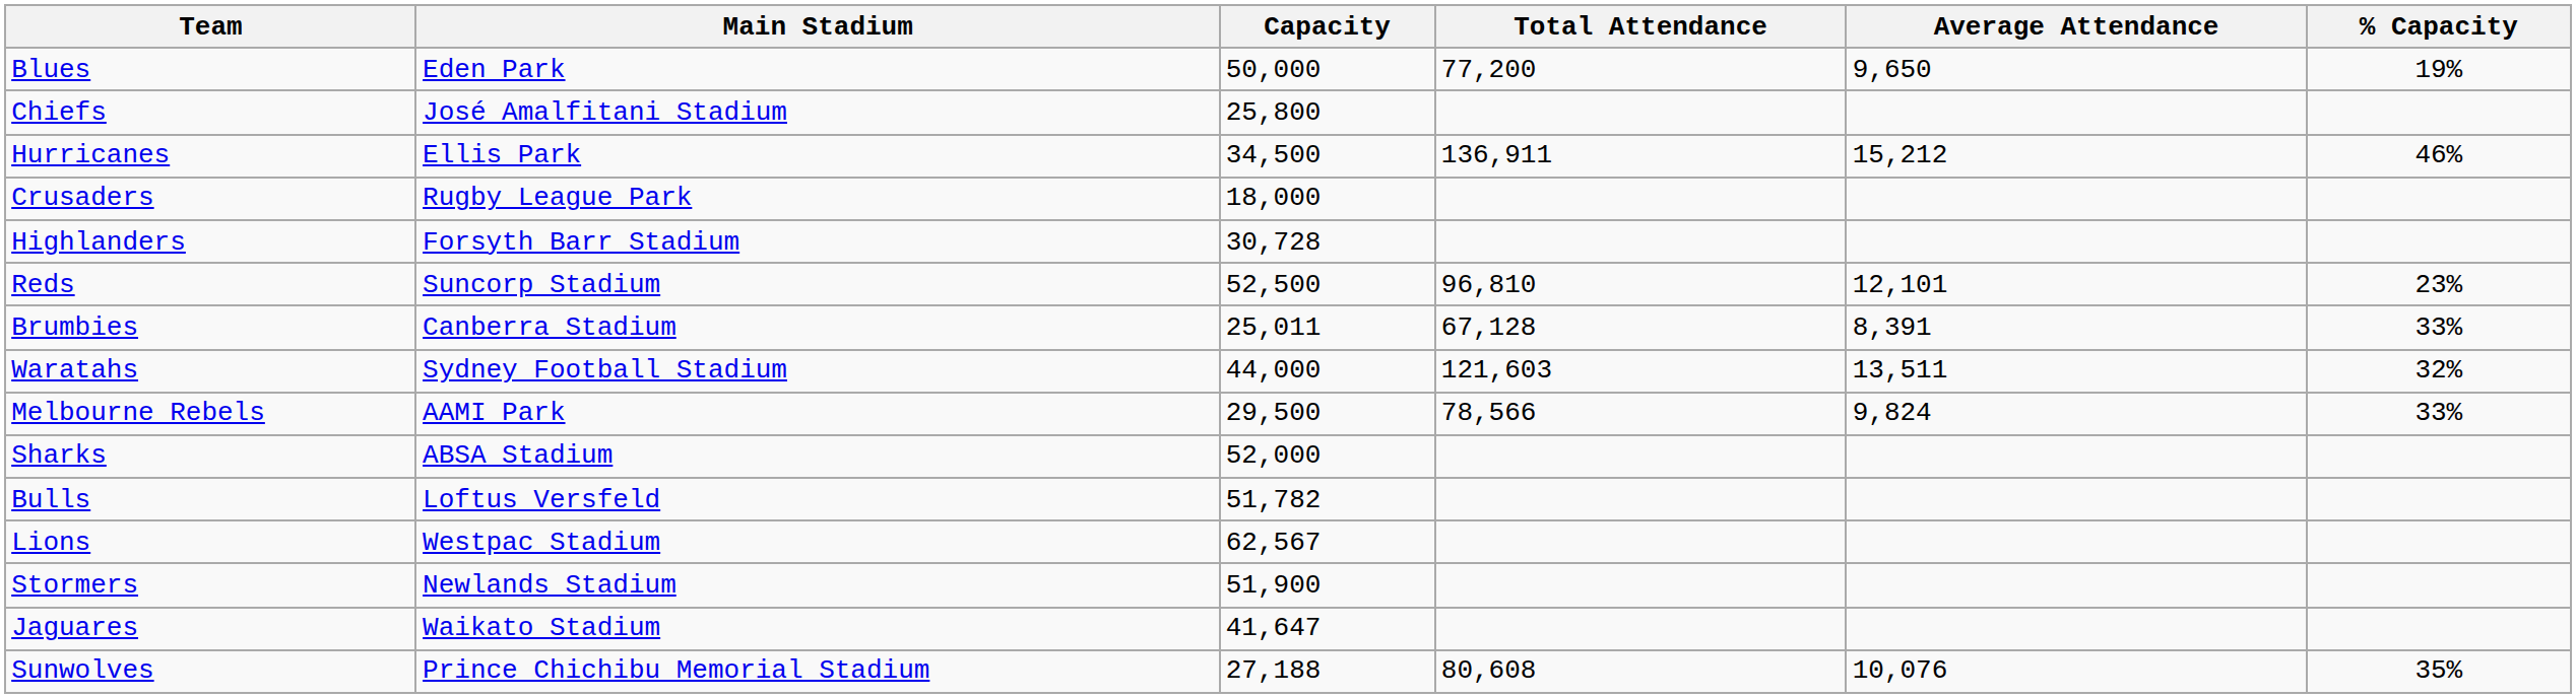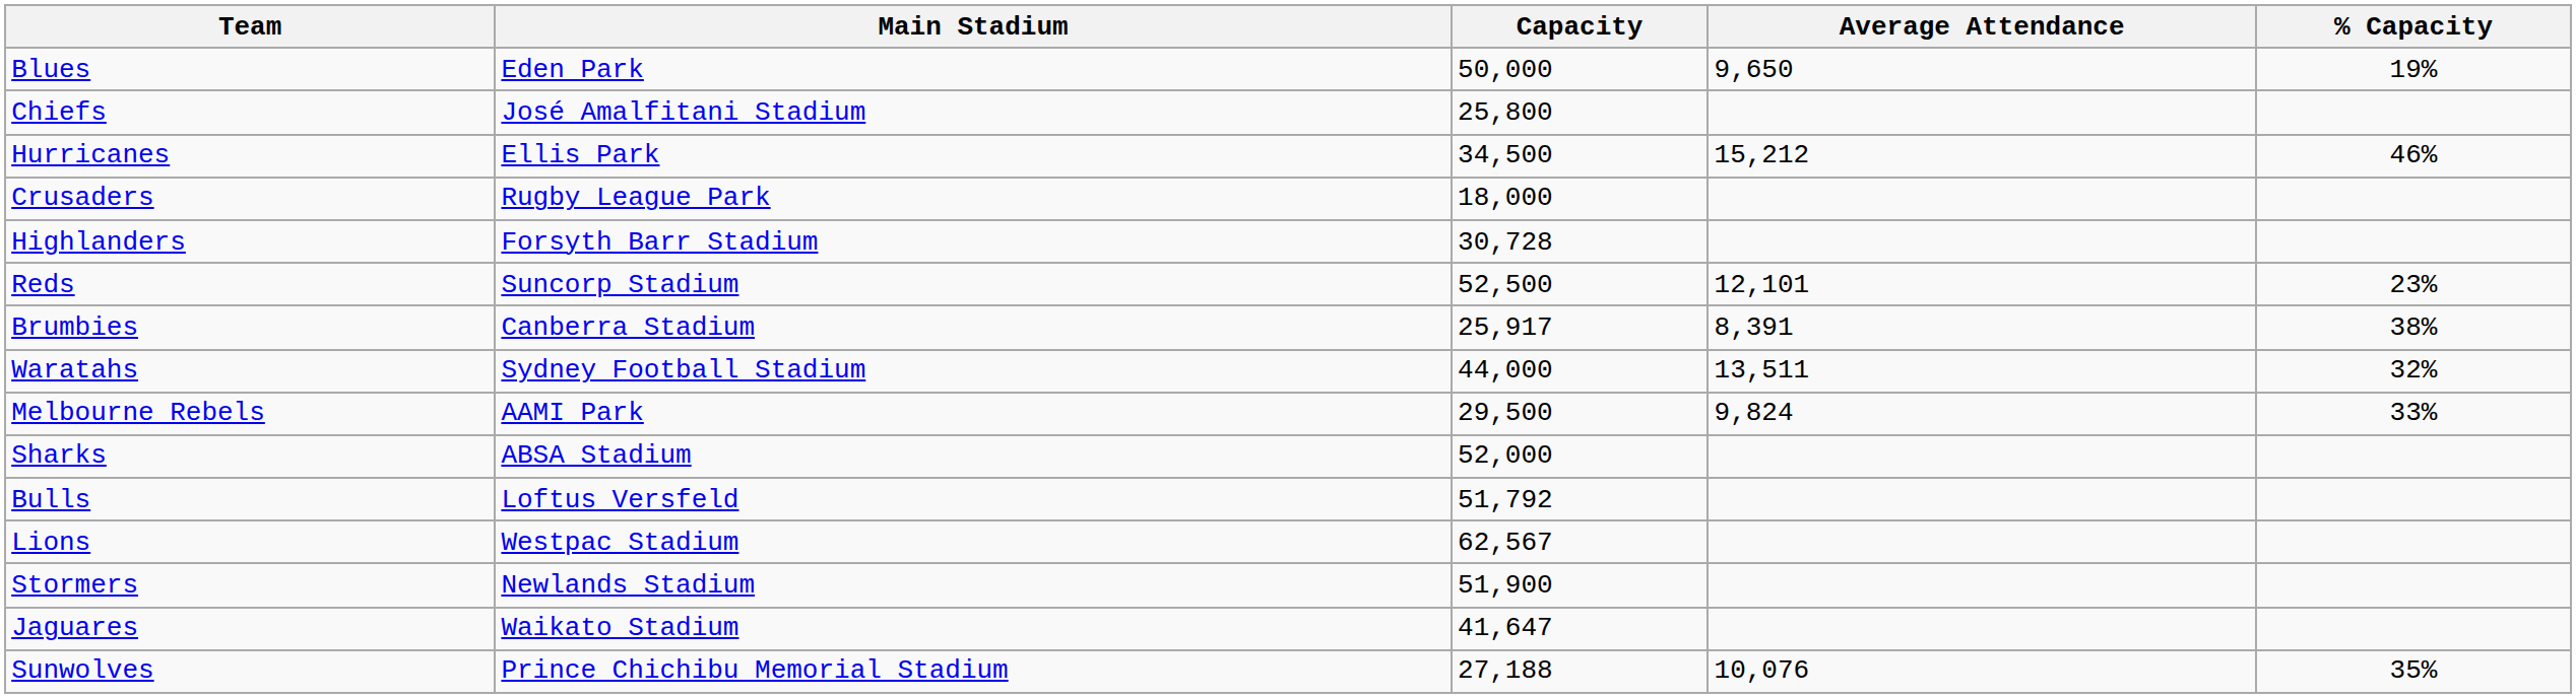 <table class="wikitable sortable" style="text-align:left; width:100%;">
 <tr>
 <th>Team</th>
 <th>Main Stadium</th>
 <th>Capacity</th>
-<th>Total Attendance</th>
 <th>Average Attendance</th>
 <th>% Capacity</th>
 </tr>
 <tr>
 <td> <a href='#'>Blues</a></td>
 <td><a href='#'>Eden Park</a></td>
 <td>50,000</td>
-<td>77,200</td>
 <td>9,650</td>
 <td style="text-align:center;">19%</td>
 </tr>
 <tr>
 <td> <a href='#'>Chiefs</a></td>
 <td><a href='#'>José Amalfitani Stadium</a></td>
 <td>25,800</td>
 <td></td>
-<td></td>
 <td style="text-align:center;"></td>
 </tr>
 <tr>
 <td> <a href='#'>Hurricanes</a></td>
 <td><a href='#'>Ellis Park</a></td>
 <td>34,500</td>
-<td>136,911</td>
 <td>15,212</td>
 <td style="text-align:center;">46%</td>
 </tr>
 <tr>
 <td> <a href='#'>Crusaders</a></td>
 <td><a href='#'>Rugby League Park</a></td>
 <td>18,000</td>
 <td></td>
-<td></td>
 <td style="text-align:center;"></td>
 </tr>
 <tr>
 <td> <a href='#'>Highlanders</a></td>
 <td><a href='#'>Forsyth Barr Stadium</a></td>
 <td>30,728</td>
 <td></td>
-<td></td>
 <td style="text-align:center;"></td>
 </tr>
 <tr>
 <td> <a href='#'>Reds</a></td>
 <td><a href='#'>Suncorp Stadium</a></td>
 <td>52,500</td>
-<td>96,810</td>
 <td>12,101</td>
 <td style="text-align:center;">23%</td>
 </tr>
 <tr>
 <td> <a href='#'>Brumbies</a></td>
 <td><a href='#'>Canberra Stadium</a></td>
-<td>25,011</td>
-<td>67,128</td>
+<td>25,917</td>
 <td>8,391</td>
-<td style="text-align:center;">33%</td>
+<td style="text-align:center;">38%</td>
 </tr>
 <tr>
 <td> <a href='#'>Waratahs</a></td>
 <td><a href='#'>Sydney Football Stadium</a></td>
 <td>44,000</td>
-<td>121,603</td>
 <td>13,511</td>
 <td style="text-align:center;">32%</td>
 </tr>
 <tr>
 <td> <a href='#'>Melbourne Rebels</a></td>
 <td><a href='#'>AAMI Park</a></td>
 <td>29,500</td>
-<td>78,566</td>
 <td>9,824</td>
 <td style="text-align:center;">33%</td>
 </tr>
 <tr>
 <td> <a href='#'>Sharks</a></td>
 <td><a href='#'>ABSA Stadium</a></td>
 <td>52,000</td>
 <td></td>
-<td></td>
 <td style="text-align:center;"></td>
 </tr>
 <tr>
 <td> <a href='#'>Bulls</a></td>
 <td><a href='#'>Loftus Versfeld</a></td>
-<td>51,782</td>
-<td></td>
+<td>51,792</td>
 <td></td>
 <td style="text-align:center;"></td>
 </tr>
 <tr>
 <td> <a href='#'>Lions</a></td>
 <td><a href='#'>Westpac Stadium</a></td>
 <td>62,567</td>
 <td></td>
-<td></td>
 <td style="text-align:center;"></td>
 </tr>
 <tr>
 <td> <a href='#'>Stormers</a></td>
 <td><a href='#'>Newlands Stadium</a></td>
 <td>51,900</td>
-<td></td>
 <td></td>
 <td style="text-align:center;"></td>
 </tr>
 <tr>
 <td> <a href='#'>Jaguares</a></td>
 <td><a href='#'>Waikato Stadium</a></td>
 <td>41,647</td>
 <td></td>
-<td></td>
 <td style="text-align:center;"></td>
 </tr>
 <tr>
 <td> <a href='#'>Sunwolves</a></td>
 <td><a href='#'>Prince Chichibu Memorial Stadium</a></td>
 <td>27,188</td>
-<td>80,608</td>
 <td>10,076</td>
 <td style="text-align:center;">35%</td>
 </tr>
 </table>
